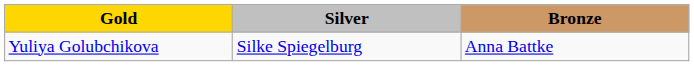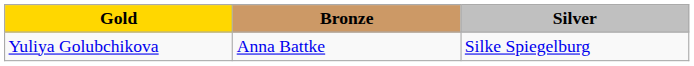 <table class="wikitable" style="text-align:left">
 <tr align="center">
 <td width=200 bgcolor=gold><strong>Gold</strong></td>
+<td width=200 bgcolor=CC9966><strong>Bronze</strong></td>
 <td width=200 bgcolor=silver><strong>Silver</strong></td>
-<td width=200 bgcolor=CC9966><strong>Bronze</strong></td>
 </tr>
 <tr>
 <td><a href='#'>Yuliya Golubchikova</a><br><em></em></td>
+<td><a href='#'>Anna Battke</a><br><em></em></td>
 <td><a href='#'>Silke Spiegelburg</a><br><em></em></td>
-<td><a href='#'>Anna Battke</a><br><em></em></td>
 </tr>
 </table>
